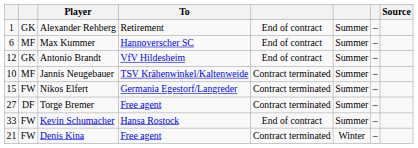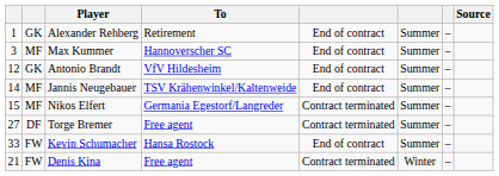 <table class="wikitable" style="text-align:center;">
 <tr>
 <th></th>
 <th></th>
 <th>Player</th>
 <th>To</th>
 <th></th>
 <th></th>
 <th></th>
 <th>Source</th>
 </tr>
 <tr>
 <td>1</td>
 <td>GK</td>
 <td align="left"> Alexander Rehberg</td>
 <td align="left"> Retirement</td>
 <td>End of contract</td>
 <td>Summer</td>
 <td>–</td>
 <td></td>
 </tr>
 <tr>
-<td>6</td>
+<td>3</td>
 <td>MF</td>
 <td align="left"> Max Kummer</td>
 <td align="left"> <a href='#'>Hannoverscher SC</a></td>
 <td>End of contract</td>
 <td>Summer</td>
 <td>–</td>
 <td></td>
 </tr>
 <tr>
 <td>12</td>
 <td>GK</td>
 <td align="left"> Antonio Brandt</td>
 <td align="left"> <a href='#'>VfV Hildesheim</a></td>
 <td>End of contract</td>
 <td>Summer</td>
 <td>–</td>
 <td></td>
 </tr>
 <tr>
-<td>10</td>
+<td>14</td>
 <td>MF</td>
 <td align="left"> Jannis Neugebauer</td>
 <td align="left"> <a href='#'>TSV Krähenwinkel/Kaltenweide</a></td>
-<td>Contract terminated</td>
+<td>End of contract</td>
 <td>Summer</td>
 <td>–</td>
 <td></td>
 </tr>
 <tr>
 <td>15</td>
-<td>FW</td>
+<td>MF</td>
 <td align="left"> Nikos Elfert</td>
 <td align="left"> <a href='#'>Germania Egestorf/Langreder</a></td>
 <td>Contract terminated</td>
 <td>Summer</td>
 <td>–</td>
 <td></td>
 </tr>
 <tr>
 <td>27</td>
 <td>DF</td>
 <td align="left"> Torge Bremer</td>
 <td align="left"> <a href='#'>Free agent</a></td>
 <td>Contract terminated</td>
 <td>Summer</td>
 <td>–</td>
 <td></td>
 </tr>
 <tr>
 <td>33</td>
 <td>FW</td>
 <td align="left"> <a href='#'>Kevin Schumacher</a></td>
 <td align="left"> <a href='#'>Hansa Rostock</a></td>
 <td>End of contract</td>
 <td>Summer</td>
 <td>–</td>
 <td></td>
 </tr>
 <tr>
 <td>21</td>
 <td>FW</td>
 <td align="left"> <a href='#'>Denis Kina</a></td>
 <td align="left"> <a href='#'>Free agent</a></td>
 <td>Contract terminated</td>
 <td>Winter</td>
 <td>–</td>
 <td></td>
 </tr>
 </table>
